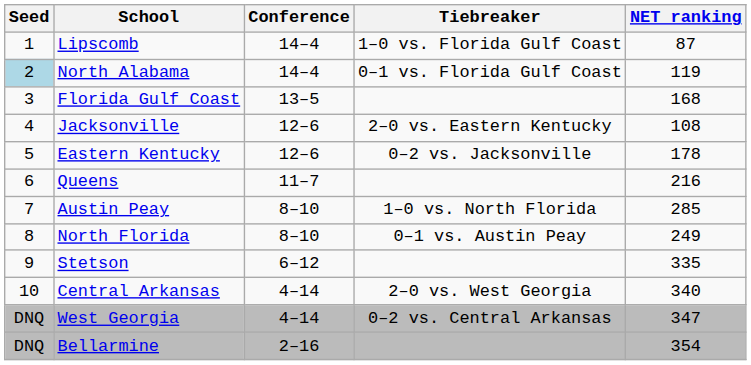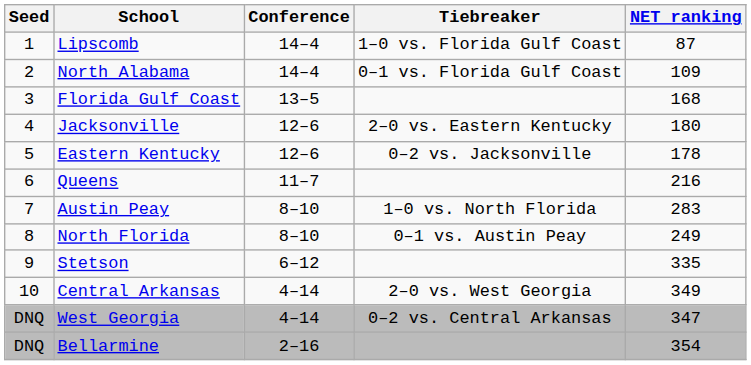 <table class="wikitable sortable" style="white-space:nowrap; font-size:95%; text-align:center">
 <tr>
 <th>Seed</th>
 <th>School</th>
 <th>Conference</th>
 <th>Tiebreaker</th>
 <th><a href='#'>NET ranking</a></th>
 </tr>
 <tr>
 <td>1</td>
 <td align="left"><a href='#'>Lipscomb</a></td>
 <td>14–4</td>
 <td>1–0 vs. Florida Gulf Coast</td>
 <td>87</td>
 </tr>
 <tr>
-<td style="background: lightblue;">2</td>
+<td>2</td>
 <td align="left"><a href='#'>North Alabama</a></td>
 <td>14–4</td>
 <td>0–1 vs. Florida Gulf Coast</td>
-<td>119</td>
+<td>109</td>
 </tr>
 <tr>
 <td>3</td>
 <td align="left"><a href='#'>Florida Gulf Coast</a></td>
 <td>13–5</td>
 <td></td>
 <td>168</td>
 </tr>
 <tr>
 <td>4</td>
 <td align="left"><a href='#'>Jacksonville</a></td>
 <td>12–6</td>
 <td>2–0 vs. Eastern Kentucky</td>
-<td>108</td>
+<td>180</td>
 </tr>
 <tr>
 <td>5</td>
 <td align="left"><a href='#'>Eastern Kentucky</a></td>
 <td>12–6</td>
 <td>0–2 vs. Jacksonville</td>
 <td>178</td>
 </tr>
 <tr>
 <td>6</td>
 <td align="left"><a href='#'>Queens</a></td>
 <td>11–7</td>
 <td></td>
 <td>216</td>
 </tr>
 <tr>
 <td>7</td>
 <td align="left"><a href='#'>Austin Peay</a></td>
 <td>8–10</td>
 <td>1–0 vs. North Florida</td>
-<td>285</td>
+<td>283</td>
 </tr>
 <tr>
 <td>8</td>
 <td align="left"><a href='#'>North Florida</a></td>
 <td>8–10</td>
 <td>0–1 vs. Austin Peay</td>
 <td>249</td>
 </tr>
 <tr>
 <td>9</td>
 <td align="left"><a href='#'>Stetson</a></td>
 <td>6–12</td>
 <td></td>
 <td>335</td>
 </tr>
 <tr>
 <td>10</td>
 <td align="left"><a href='#'>Central Arkansas</a></td>
 <td>4–14</td>
 <td>2–0 vs. West Georgia</td>
-<td>340</td>
+<td>349</td>
 </tr>
 <tr bgcolor="#bbbbbb">
 <td>DNQ</td>
 <td align="left"><a href='#'>West Georgia</a></td>
 <td>4–14</td>
 <td>0–2 vs. Central Arkansas</td>
 <td>347</td>
 </tr>
 <tr bgcolor="#bbbbbb">
 <td>DNQ</td>
 <td align="left"><a href='#'>Bellarmine</a></td>
 <td>2–16</td>
 <td></td>
 <td>354</td>
 </tr>
 </table>
